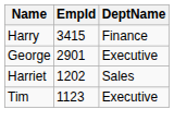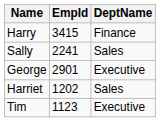 <table class="wikitable">
 <tr>
 <th>Name</th>
 <th>EmpId</th>
 <th>DeptName</th>
 </tr>
 <tr>
 <td>Harry</td>
 <td>3415</td>
 <td>Finance</td>
+</tr>
+<tr>
+<td>Sally</td>
+<td>2241</td>
+<td>Sales</td>
 </tr>
 <tr>
 <td>George</td>
 <td>2901</td>
 <td>Executive</td>
 </tr>
 <tr>
 <td>Harriet</td>
 <td>1202</td>
 <td>Sales</td>
 </tr>
 <tr>
 <td>Tim</td>
 <td>1123</td>
 <td>Executive</td>
 </tr>
 </table>
